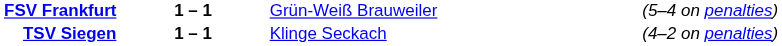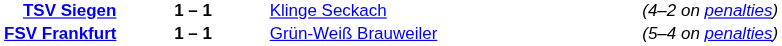 <table width=100% cellspacing=1>
 <tr>
 <th width=25%></th>
 <th width=10%></th>
 <th width=25%></th>
 <th></th>
 </tr>
 <tr style=font-size:90%>
+<td align=right><strong><a href='#'>TSV Siegen</a></strong></td>
+<td align=center><strong>1 – 1</strong></td>
+<td><a href='#'>Klinge Seckach</a></td>
+<td><em>(4–2 on <a href='#'>penalties</a>)</em></td>
+</tr>
+<tr style=font-size:90%>
 <td align=right><strong><a href='#'>FSV Frankfurt</a></strong></td>
 <td align=center><strong>1 – 1</strong></td>
 <td><a href='#'>Grün-Weiß Brauweiler</a></td>
 <td><em>(5–4 on <a href='#'>penalties</a>)</em></td>
 </tr>
-<tr style=font-size:90%>
-<td align=right><strong><a href='#'>TSV Siegen</a></strong></td>
-<td align=center><strong>1 – 1</strong></td>
-<td><a href='#'>Klinge Seckach</a></td>
-<td><em>(4–2 on <a href='#'>penalties</a>)</em></td>
-</tr>
 </table>
